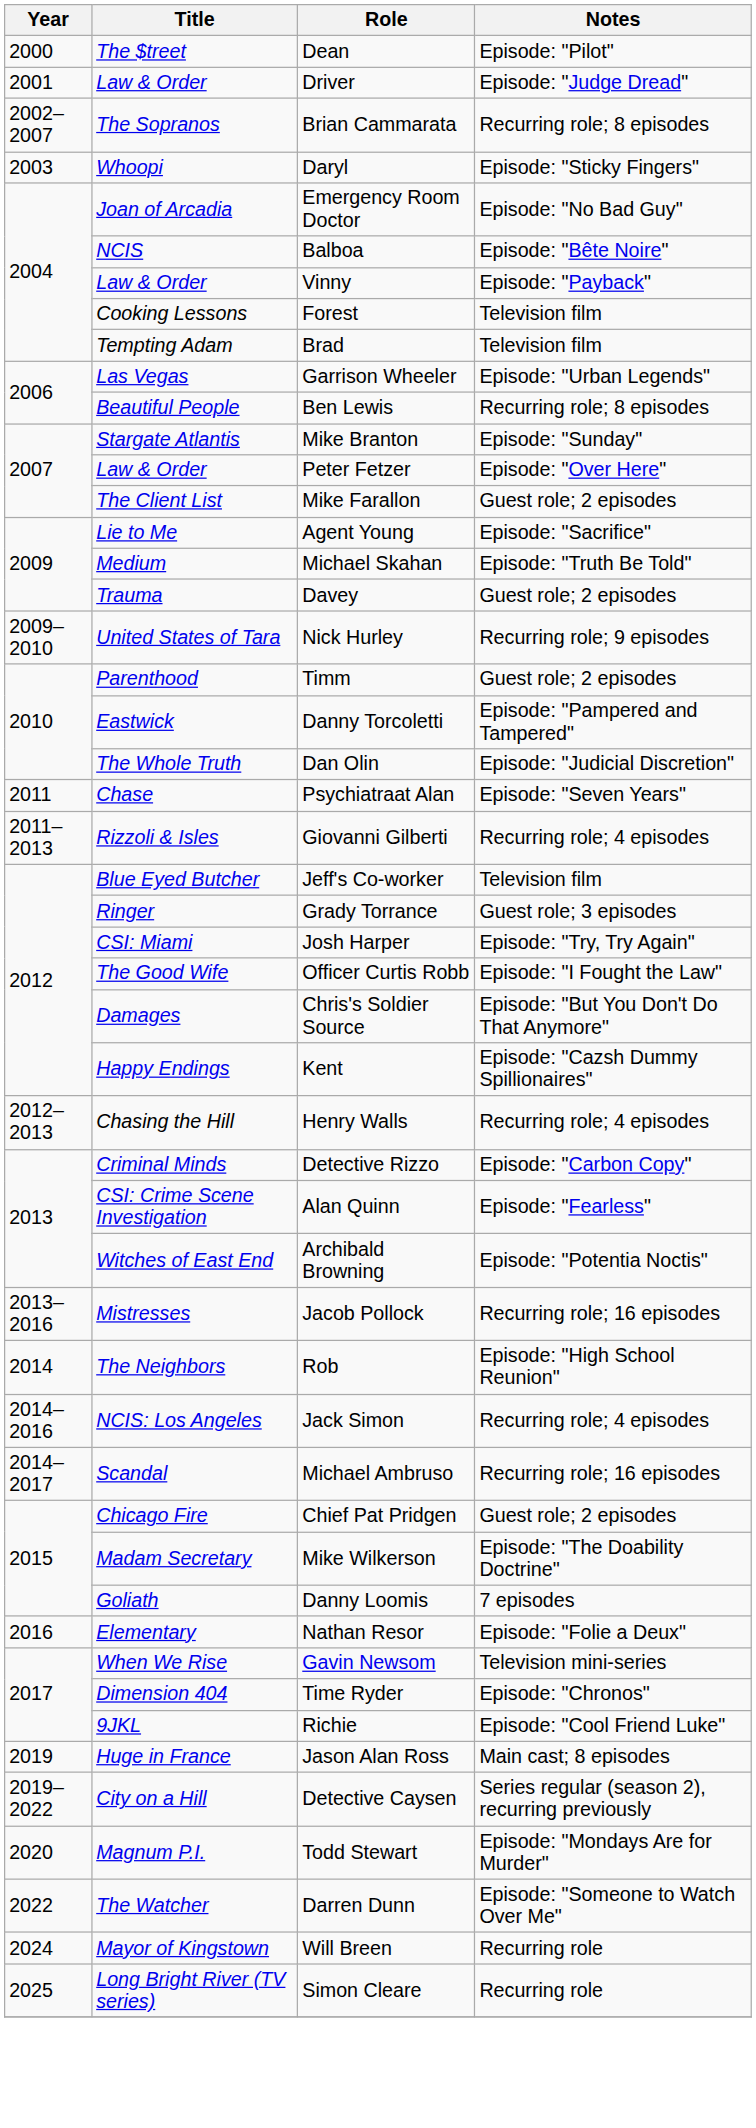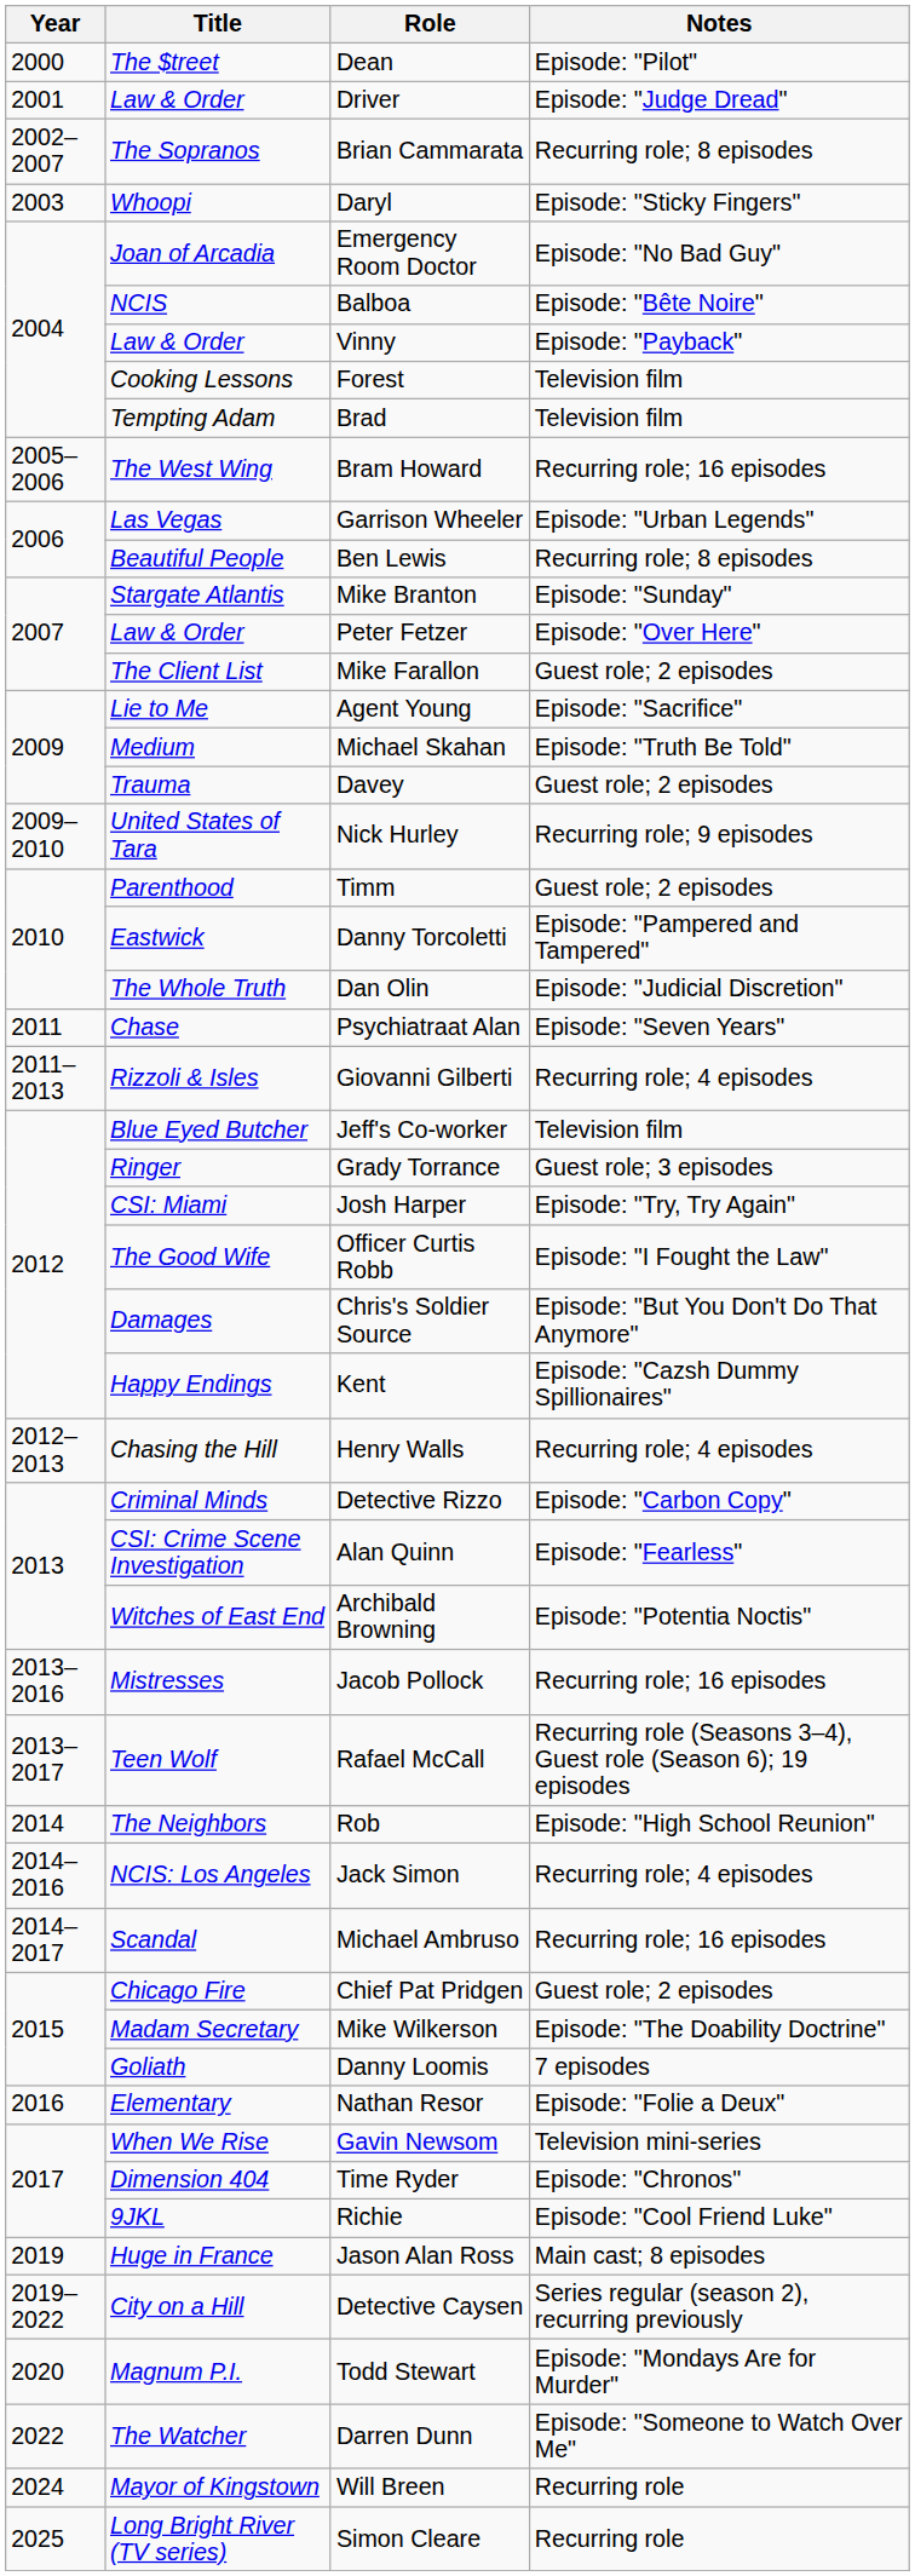 <table class="wikitable sortable">
 <tr>
 <th>Year</th>
 <th>Title</th>
 <th>Role</th>
 <th scope="col" class="unsortable">Notes</th>
 </tr>
 <tr>
 <td>2000</td>
 <td><em><a href='#'>The $treet</a></em></td>
 <td>Dean</td>
 <td>Episode: "Pilot"</td>
 </tr>
 <tr>
 <td>2001</td>
 <td><em><a href='#'>Law & Order</a></em></td>
 <td>Driver</td>
 <td>Episode: "<a href='#'>Judge Dread</a>"</td>
 </tr>
 <tr>
 <td>2002–2007</td>
 <td><em><a href='#'>The Sopranos</a></em></td>
 <td>Brian Cammarata</td>
 <td>Recurring role; 8 episodes</td>
 </tr>
 <tr>
 <td>2003</td>
 <td><em><a href='#'>Whoopi</a></em></td>
 <td>Daryl</td>
 <td>Episode: "Sticky Fingers"</td>
 </tr>
 <tr>
 <td rowspan="5">2004</td>
 <td><em><a href='#'>Joan of Arcadia</a></em></td>
 <td>Emergency Room Doctor</td>
 <td>Episode: "No Bad Guy"</td>
 </tr>
 <tr>
 <td><em><a href='#'>NCIS</a></em></td>
 <td>Balboa</td>
 <td>Episode: "<a href='#'>Bête Noire</a>"</td>
 </tr>
 <tr>
 <td><em><a href='#'>Law & Order</a></em></td>
 <td>Vinny</td>
 <td>Episode: "<a href='#'>Payback</a>"</td>
 </tr>
 <tr>
 <td><em>Cooking Lessons</em></td>
 <td>Forest</td>
 <td>Television film</td>
 </tr>
 <tr>
 <td><em>Tempting Adam</em></td>
 <td>Brad</td>
 <td>Television film</td>
+</tr>
+<tr>
+<td>2005–2006</td>
+<td><em><a href='#'>The West Wing</a></em></td>
+<td>Bram Howard</td>
+<td>Recurring role; 16 episodes</td>
 </tr>
 <tr>
 <td rowspan="2">2006</td>
 <td><em><a href='#'>Las Vegas</a></em></td>
 <td>Garrison Wheeler</td>
 <td>Episode: "Urban Legends"</td>
 </tr>
 <tr>
 <td><em><a href='#'>Beautiful People</a></em></td>
 <td>Ben Lewis</td>
 <td>Recurring role; 8 episodes</td>
 </tr>
 <tr>
 <td rowspan="3">2007</td>
 <td><em><a href='#'>Stargate Atlantis</a></em></td>
 <td>Mike Branton</td>
 <td>Episode: "Sunday"</td>
 </tr>
 <tr>
 <td><em><a href='#'>Law & Order</a></em></td>
 <td>Peter Fetzer</td>
 <td>Episode: "<a href='#'>Over Here</a>"</td>
 </tr>
 <tr>
 <td><em><a href='#'>The Client List</a></em></td>
 <td>Mike Farallon</td>
 <td>Guest role; 2 episodes</td>
 </tr>
 <tr>
 <td rowspan="3">2009</td>
 <td><em><a href='#'>Lie to Me</a></em></td>
 <td>Agent Young</td>
 <td>Episode: "Sacrifice"</td>
 </tr>
 <tr>
 <td><em><a href='#'>Medium</a></em></td>
 <td>Michael Skahan</td>
 <td>Episode: "Truth Be Told"</td>
 </tr>
 <tr>
 <td><em><a href='#'>Trauma</a></em></td>
 <td>Davey</td>
 <td>Guest role; 2 episodes</td>
 </tr>
 <tr>
 <td>2009–2010</td>
 <td><em><a href='#'>United States of Tara</a></em></td>
 <td>Nick Hurley</td>
 <td>Recurring role; 9 episodes</td>
 </tr>
 <tr>
 <td rowspan="3">2010</td>
 <td><em><a href='#'>Parenthood</a></em></td>
 <td>Timm</td>
 <td>Guest role; 2 episodes</td>
 </tr>
 <tr>
 <td><em><a href='#'>Eastwick</a></em></td>
 <td>Danny Torcoletti</td>
 <td>Episode: "Pampered and Tampered"</td>
 </tr>
 <tr>
 <td><em><a href='#'>The Whole Truth</a></em></td>
 <td>Dan Olin</td>
 <td>Episode: "Judicial Discretion"</td>
 </tr>
 <tr>
 <td>2011</td>
 <td><em><a href='#'>Chase</a></em></td>
 <td>Psychiatraat Alan</td>
 <td>Episode: "Seven Years"</td>
 </tr>
 <tr>
 <td>2011–2013</td>
 <td><em><a href='#'>Rizzoli & Isles</a></em></td>
 <td>Giovanni Gilberti</td>
 <td>Recurring role; 4 episodes</td>
 </tr>
 <tr>
 <td rowspan="6">2012</td>
 <td><em><a href='#'>Blue Eyed Butcher</a></em></td>
 <td>Jeff's Co-worker</td>
 <td>Television film</td>
 </tr>
 <tr>
 <td><em><a href='#'>Ringer</a></em></td>
 <td>Grady Torrance</td>
 <td>Guest role; 3 episodes</td>
 </tr>
 <tr>
 <td><em><a href='#'>CSI: Miami</a></em></td>
 <td>Josh Harper</td>
 <td>Episode: "Try, Try Again"</td>
 </tr>
 <tr>
 <td><em><a href='#'>The Good Wife</a></em></td>
 <td>Officer Curtis Robb</td>
 <td>Episode: "I Fought the Law"</td>
 </tr>
 <tr>
 <td><em><a href='#'>Damages</a></em></td>
 <td>Chris's Soldier Source</td>
 <td>Episode: "But You Don't Do That Anymore"</td>
 </tr>
 <tr>
 <td><em><a href='#'>Happy Endings</a></em></td>
 <td>Kent</td>
 <td>Episode: "Cazsh Dummy Spillionaires"</td>
 </tr>
 <tr>
 <td>2012–2013</td>
 <td><em>Chasing the Hill</em></td>
 <td>Henry Walls</td>
 <td>Recurring role; 4 episodes</td>
 </tr>
 <tr>
 <td rowspan="3">2013</td>
 <td><em><a href='#'>Criminal Minds</a></em></td>
 <td>Detective Rizzo</td>
 <td>Episode: "<a href='#'>Carbon Copy</a>"</td>
 </tr>
 <tr>
 <td><em><a href='#'>CSI: Crime Scene Investigation</a></em></td>
 <td>Alan Quinn</td>
 <td>Episode: "<a href='#'>Fearless</a>"</td>
 </tr>
 <tr>
 <td><em><a href='#'>Witches of East End</a></em></td>
 <td>Archibald Browning</td>
 <td>Episode: "Potentia Noctis"</td>
 </tr>
 <tr>
 <td>2013–2016</td>
 <td><em><a href='#'>Mistresses</a></em></td>
 <td>Jacob Pollock</td>
 <td>Recurring role; 16 episodes</td>
 </tr>
 <tr>
+<td>2013–2017</td>
+<td><em><a href='#'>Teen Wolf</a></em></td>
+<td>Rafael McCall</td>
+<td>Recurring role (Seasons 3–4), Guest role (Season 6); 19 episodes</td>
+</tr>
+<tr>
 <td>2014</td>
 <td><em><a href='#'>The Neighbors</a></em></td>
 <td>Rob</td>
 <td>Episode: "High School Reunion"</td>
 </tr>
 <tr>
 <td>2014–2016</td>
 <td><em><a href='#'>NCIS: Los Angeles</a></em></td>
 <td>Jack Simon</td>
 <td>Recurring role; 4 episodes</td>
 </tr>
 <tr>
 <td>2014–2017</td>
 <td><em><a href='#'>Scandal</a></em></td>
 <td>Michael Ambruso</td>
 <td>Recurring role; 16 episodes</td>
 </tr>
 <tr>
 <td rowspan="3">2015</td>
 <td><em><a href='#'>Chicago Fire</a></em></td>
 <td>Chief Pat Pridgen</td>
 <td>Guest role; 2 episodes</td>
 </tr>
 <tr>
 <td><em><a href='#'>Madam Secretary</a></em></td>
 <td>Mike Wilkerson</td>
 <td>Episode: "The Doability Doctrine"</td>
 </tr>
 <tr>
 <td><em><a href='#'>Goliath</a></em></td>
 <td>Danny Loomis</td>
 <td>7 episodes</td>
 </tr>
 <tr>
 <td>2016</td>
 <td><em><a href='#'>Elementary</a></em></td>
 <td>Nathan Resor</td>
 <td>Episode: "Folie a Deux"</td>
 </tr>
 <tr>
 <td rowspan="3">2017</td>
 <td><em><a href='#'>When We Rise</a></em></td>
 <td><a href='#'>Gavin Newsom</a></td>
 <td>Television mini-series</td>
 </tr>
 <tr>
 <td><em><a href='#'>Dimension 404</a></em></td>
 <td>Time Ryder</td>
 <td>Episode: "Chronos"</td>
 </tr>
 <tr>
 <td><em><a href='#'>9JKL</a></em></td>
 <td>Richie</td>
 <td>Episode: "Cool Friend Luke"</td>
 </tr>
 <tr>
 <td>2019</td>
 <td><em><a href='#'>Huge in France</a></em></td>
 <td>Jason Alan Ross</td>
 <td>Main cast; 8 episodes</td>
 </tr>
 <tr>
 <td>2019–2022</td>
 <td><em><a href='#'>City on a Hill</a></em></td>
 <td>Detective Caysen</td>
 <td>Series regular (season 2), recurring previously</td>
 </tr>
 <tr>
 <td>2020</td>
 <td><em><a href='#'>Magnum P.I.</a></em></td>
 <td>Todd Stewart</td>
 <td>Episode: "Mondays Are for Murder"</td>
 </tr>
 <tr>
 <td>2022</td>
 <td><em><a href='#'>The Watcher</a></em></td>
 <td>Darren Dunn</td>
 <td>Episode: "Someone to Watch Over Me"</td>
 </tr>
 <tr>
 <td>2024</td>
 <td><em><a href='#'>Mayor of Kingstown</a></em></td>
 <td>Will Breen</td>
 <td>Recurring role</td>
 </tr>
 <tr>
 <td>2025</td>
 <td><em><a href='#'>Long Bright River (TV series)</a></em></td>
 <td>Simon Cleare</td>
 <td>Recurring role</td>
 </tr>
 <tr>
 </tr>
 </table>
